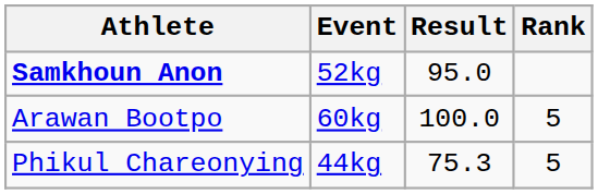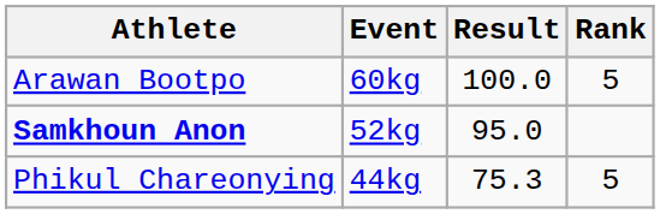 <table class=wikitable style="font-size:90%">
 <tr>
 <th>Athlete</th>
 <th>Event</th>
 <th>Result</th>
 <th>Rank</th>
 </tr>
 <tr>
+<td><a href='#'>Arawan Bootpo</a></td>
+<td><a href='#'>60kg</a></td>
+<td style="text-align:center;">100.0</td>
+<td style="text-align:center;">5</td>
+</tr>
+<tr>
 <td><strong><a href='#'>Samkhoun Anon</a></strong></td>
 <td><a href='#'>52kg</a></td>
 <td style="text-align:center;">95.0</td>
 <td style="text-align:center;"></td>
-</tr>
-<tr>
-<td><a href='#'>Arawan Bootpo</a></td>
-<td><a href='#'>60kg</a></td>
-<td style="text-align:center;">100.0</td>
-<td style="text-align:center;">5</td>
 </tr>
 <tr>
 <td><a href='#'>Phikul Chareonying</a></td>
 <td><a href='#'>44kg</a></td>
 <td style="text-align:center;">75.3</td>
 <td style="text-align:center;">5</td>
 </tr>
 </table>
